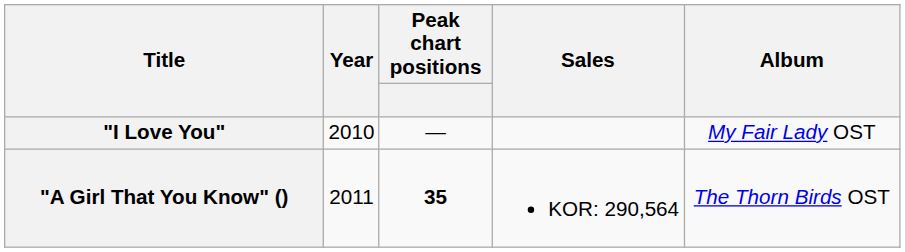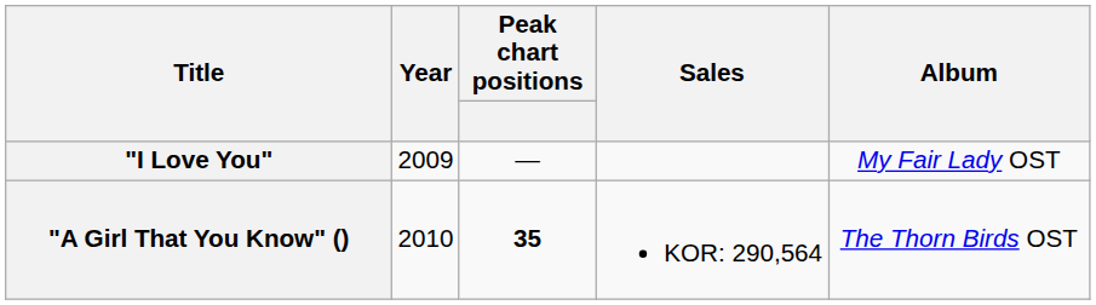 <table class="wikitable plainrowheaders" style="text-align:center">
 <tr>
 <th rowspan="2" scope="col" style="width:15em">Title</th>
 <th rowspan="2" scope="col">Year</th>
 <th colspan="1" scope="col" style="width:5em">Peak chart positions</th>
 <th rowspan="2" scope="col">Sales<br></th>
 <th rowspan="2" scope="col" style="width:10em">Album</th>
 </tr>
 <tr>
 <th><br></th>
 </tr>
 <tr>
 <th scope="row">"I Love You"<br></th>
-<td>2010</td>
+<td>2009</td>
 <td>—</td>
 <td></td>
 <td><em><a href='#'>My Fair Lady</a></em> OST</td>
 </tr>
 <tr>
 <th scope="row">"A Girl That You Know" ()</th>
-<td>2011</td>
+<td>2010</td>
 <td><strong>35</strong></td>
 <td><br><ul><li>KOR: 290,564</li></ul></td>
 <td><em><a href='#'>The Thorn Birds</a></em> OST</td>
 </tr>
 </table>
